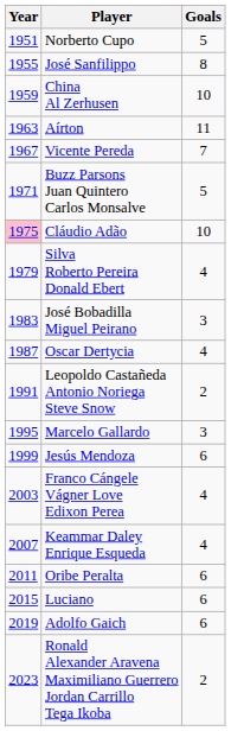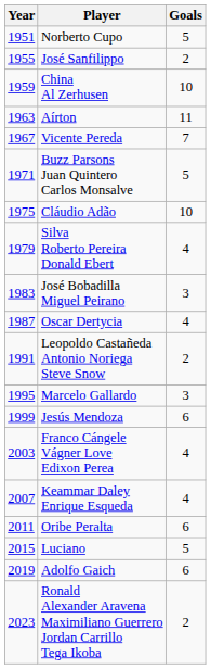 <table class="wikitable sortable">
 <tr>
 <th>Year</th>
 <th>Player</th>
 <th>Goals</th>
 </tr>
 <tr>
 <td><a href='#'>1951</a></td>
 <td> Norberto Cupo</td>
 <td align=center>5</td>
 </tr>
 <tr>
 <td><a href='#'>1955</a></td>
 <td> <a href='#'>José Sanfilippo</a></td>
-<td align=center>8</td>
+<td align=center>2</td>
 </tr>
 <tr>
 <td><a href='#'>1959</a></td>
 <td> <a href='#'>China</a> <br>  <a href='#'>Al Zerhusen</a></td>
 <td align=center>10</td>
 </tr>
 <tr>
 <td><a href='#'>1963</a></td>
 <td> <a href='#'>Aírton</a></td>
 <td align=center>11</td>
 </tr>
 <tr>
 <td><a href='#'>1967</a></td>
 <td> <a href='#'>Vicente Pereda</a></td>
 <td align=center>7</td>
 </tr>
 <tr>
 <td><a href='#'>1971</a></td>
 <td> <a href='#'>Buzz Parsons</a> <br>  Juan Quintero <br>  Carlos Monsalve</td>
 <td align=center>5</td>
 </tr>
 <tr>
-<td style="background: pink;"><a href='#'>1975</a></td>
+<td><a href='#'>1975</a></td>
 <td> <a href='#'>Cláudio Adão</a></td>
 <td align=center>10</td>
 </tr>
 <tr>
 <td><a href='#'>1979</a></td>
 <td> <a href='#'>Silva</a> <br>  <a href='#'>Roberto Pereira</a> <br>  <a href='#'>Donald Ebert</a></td>
 <td align=center>4</td>
 </tr>
 <tr>
 <td><a href='#'>1983</a></td>
 <td> José Bobadilla <br>  <a href='#'>Miguel Peirano</a></td>
 <td align=center>3</td>
 </tr>
 <tr>
 <td><a href='#'>1987</a></td>
 <td> <a href='#'>Oscar Dertycia</a></td>
 <td align=center>4</td>
 </tr>
 <tr>
 <td><a href='#'>1991</a></td>
 <td> Leopoldo Castañeda <br>  <a href='#'>Antonio Noriega</a> <br>  <a href='#'>Steve Snow</a></td>
 <td align=center>2</td>
 </tr>
 <tr>
 <td><a href='#'>1995</a></td>
 <td> <a href='#'>Marcelo Gallardo</a></td>
 <td align=center>3</td>
 </tr>
 <tr>
 <td><a href='#'>1999</a></td>
 <td> <a href='#'>Jesús Mendoza</a></td>
 <td align=center>6</td>
 </tr>
 <tr>
 <td><a href='#'>2003</a></td>
 <td> <a href='#'>Franco Cángele</a> <br>  <a href='#'>Vágner Love</a> <br>  <a href='#'>Edixon Perea</a></td>
 <td align=center>4</td>
 </tr>
 <tr>
 <td><a href='#'>2007</a></td>
 <td> <a href='#'>Keammar Daley</a> <br>  <a href='#'>Enrique Esqueda</a></td>
 <td align=center>4</td>
 </tr>
 <tr>
 <td><a href='#'>2011</a></td>
 <td> <a href='#'>Oribe Peralta</a></td>
 <td align=center>6</td>
 </tr>
 <tr>
 <td><a href='#'>2015</a></td>
 <td> <a href='#'>Luciano</a></td>
-<td align=center>6</td>
+<td align=center>5</td>
 </tr>
 <tr>
 <td><a href='#'>2019</a></td>
 <td> <a href='#'>Adolfo Gaich</a></td>
 <td align=center>6</td>
 </tr>
 <tr>
 <td><a href='#'>2023</a></td>
 <td> <a href='#'>Ronald</a> <br>  <a href='#'>Alexander Aravena</a> <br>  <a href='#'>Maximiliano Guerrero</a> <br>  <a href='#'>Jordan Carrillo</a> <br>  <a href='#'>Tega Ikoba</a></td>
 <td align=center>2</td>
 </tr>
 </table>
